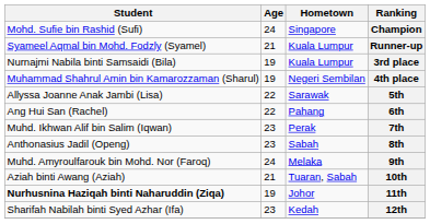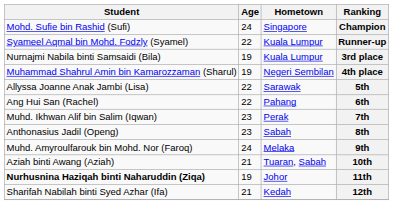 <table class="wikitable" style="font-size:90%;">
 <tr>
 <th>Student</th>
 <th>Age</th>
 <th>Hometown</th>
 <th>Ranking</th>
 </tr>
 <tr>
 <td><a href='#'>Mohd. Sufie bin Rashid</a> (Sufi)</td>
 <td>24</td>
 <td><a href='#'>Singapore</a></td>
 <th>Champion</th>
 </tr>
 <tr>
 <td><a href='#'>Syameel Aqmal bin Mohd. Fodzly</a> (Syamel)</td>
-<td>21</td>
+<td>22</td>
 <td><a href='#'>Kuala Lumpur</a></td>
 <th>Runner-up</th>
 </tr>
 <tr>
 <td>Nurnajmi Nabila binti Samsaidi (Bila)</td>
 <td>19</td>
 <td><a href='#'>Kuala Lumpur</a></td>
 <th>3rd place</th>
 </tr>
 <tr>
 <td><a href='#'>Muhammad Shahrul Amin bin Kamarozzaman</a> (Sharul)</td>
 <td>19</td>
 <td><a href='#'>Negeri Sembilan</a></td>
 <th>4th place</th>
 </tr>
 <tr>
 <td>Allyssa Joanne Anak Jambi (Lisa)</td>
 <td>22</td>
 <td><a href='#'>Sarawak</a></td>
 <th>5th</th>
 </tr>
 <tr>
 <td>Ang Hui San (Rachel)</td>
 <td>22</td>
 <td><a href='#'>Pahang</a></td>
 <th>6th</th>
 </tr>
 <tr>
 <td>Muhd. Ikhwan Alif bin Salim (Iqwan)</td>
 <td>23</td>
 <td><a href='#'>Perak</a></td>
 <th>7th</th>
 </tr>
 <tr>
 <td>Anthonasius Jadil (Openg)</td>
 <td>23</td>
 <td><a href='#'>Sabah</a></td>
 <th>8th</th>
 </tr>
 <tr>
 <td>Muhd. Amyroulfarouk bin Mohd. Nor (Faroq)</td>
 <td>24</td>
 <td><a href='#'>Melaka</a></td>
 <th>9th</th>
 </tr>
 <tr>
 <td>Aziah binti Awang (Aziah)</td>
 <td>21</td>
 <td><a href='#'>Tuaran</a>, <a href='#'>Sabah</a></td>
 <th>10th</th>
 </tr>
 <tr>
 <td><strong>Nurhusnina Haziqah binti Naharuddin  (Ziqa)</strong></td>
 <td>19</td>
 <td><a href='#'>Johor</a></td>
 <th>11th</th>
 </tr>
 <tr>
 <td>Sharifah Nabilah binti Syed Azhar (Ifa)</td>
-<td>23</td>
+<td>21</td>
 <td><a href='#'>Kedah</a></td>
 <th>12th</th>
 </tr>
 <tr>
 </tr>
 </table>
